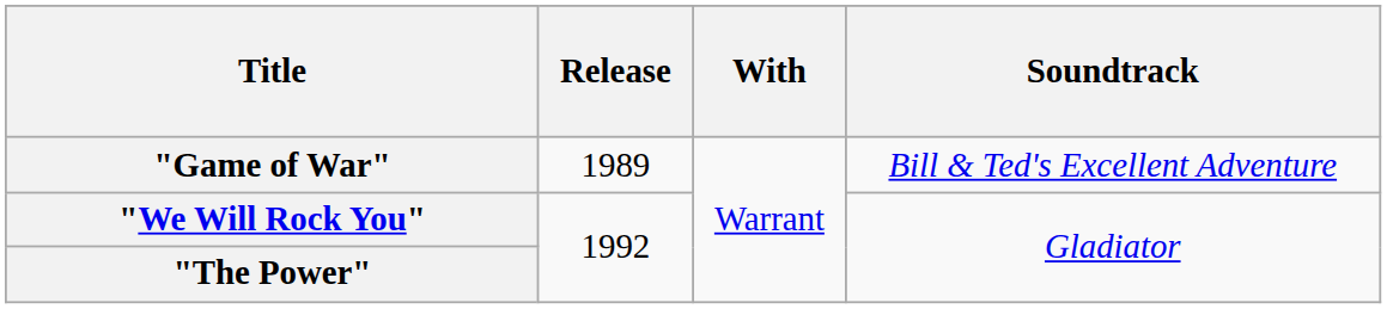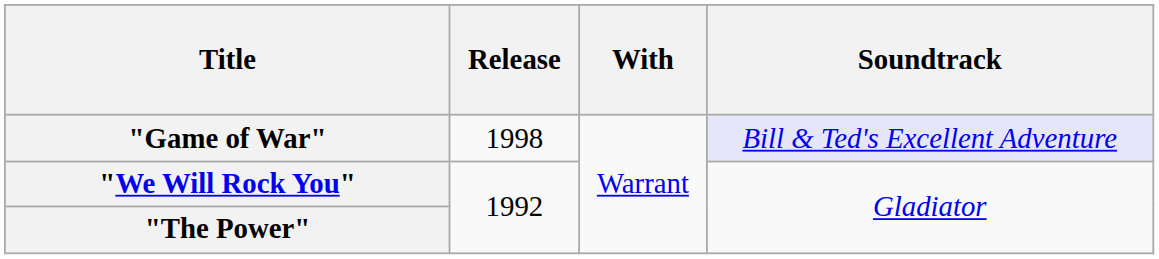 <table class="wikitable plainrowheaders" style="text-align:center;">
 <tr>
 <th scope="col" style="width:15em;"><br>Title<br><br></th>
 <th scope="col" style="width:4em;">Release</th>
 <th scope="col" style="width:4em;">With</th>
 <th scope="col" style="width:15em;">Soundtrack</th>
 </tr>
 <tr>
 <th scope="row">"Game of War"</th>
-<td>1989</td>
+<td>1998</td>
 <td rowspan="4"><a href='#'>Warrant</a></td>
-<td><em><a href='#'>Bill & Ted's Excellent Adventure</a></em></td>
+<td style="background: lavender;"><em><a href='#'>Bill & Ted's Excellent Adventure</a></em></td>
 </tr>
 <tr>
 <th scope="row">"<a href='#'>We Will Rock You</a>"</th>
 <td rowspan="2">1992</td>
 <td rowspan="2"><em><a href='#'>Gladiator</a></em></td>
 </tr>
 <tr>
 <th scope="row">"The Power"</th>
 </tr>
 </table>
